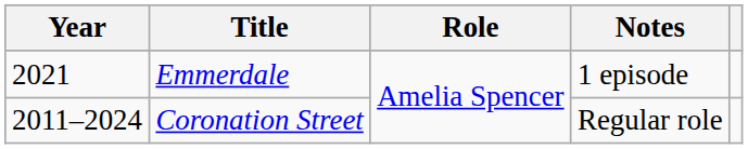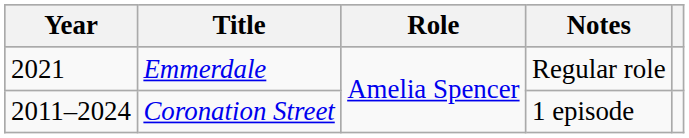 <table class="wikitable">
 <tr>
 <th>Year</th>
 <th>Title</th>
 <th>Role</th>
 <th>Notes</th>
 <th></th>
 </tr>
 <tr>
 <td>2021</td>
 <td><em><a href='#'>Emmerdale</a></em></td>
 <td rowspan="2"><a href='#'>Amelia Spencer</a></td>
-<td>1 episode</td>
+<td>Regular role</td>
 <td align="center"></td>
 </tr>
 <tr>
 <td>2011–2024</td>
 <td><em><a href='#'>Coronation Street</a></em></td>
-<td>Regular role</td>
+<td>1 episode</td>
 <td align="center"></td>
 </tr>
 </table>
